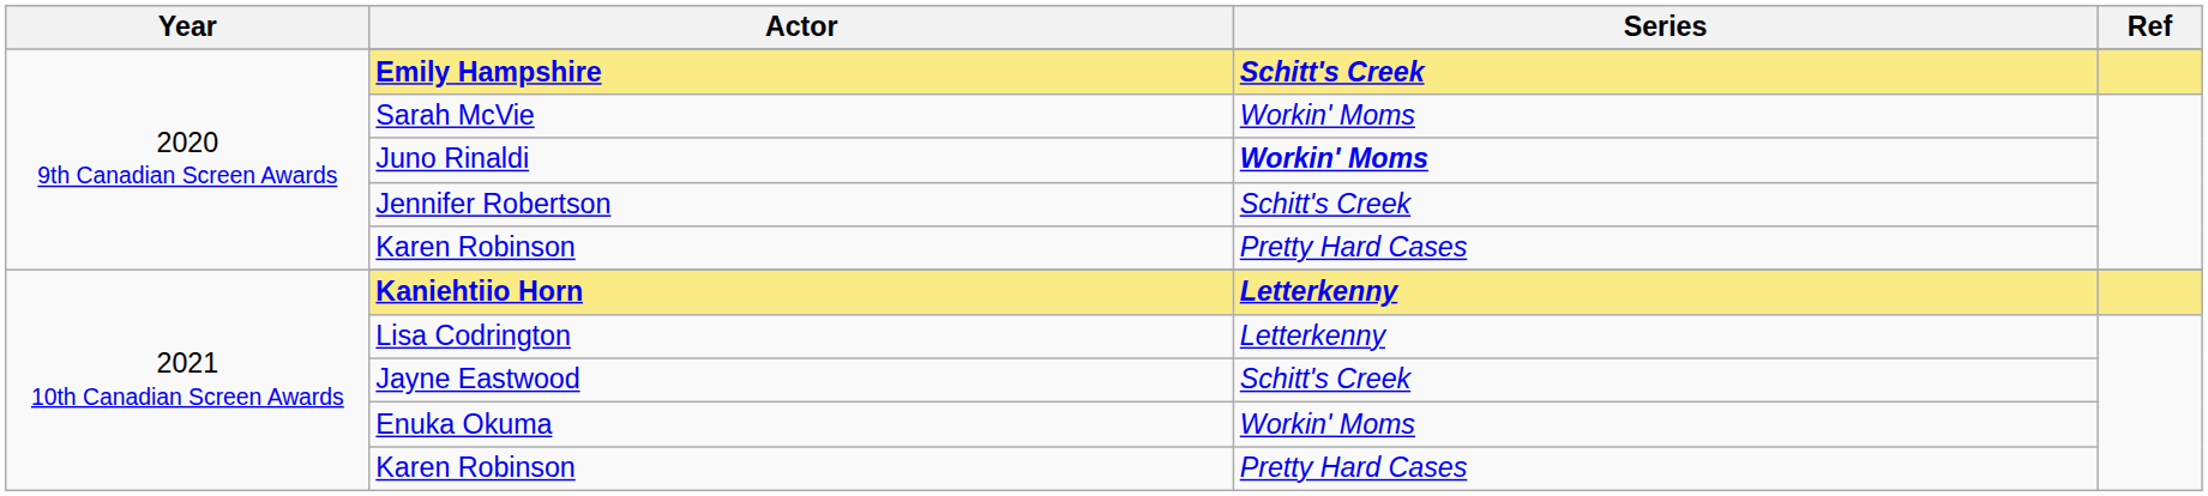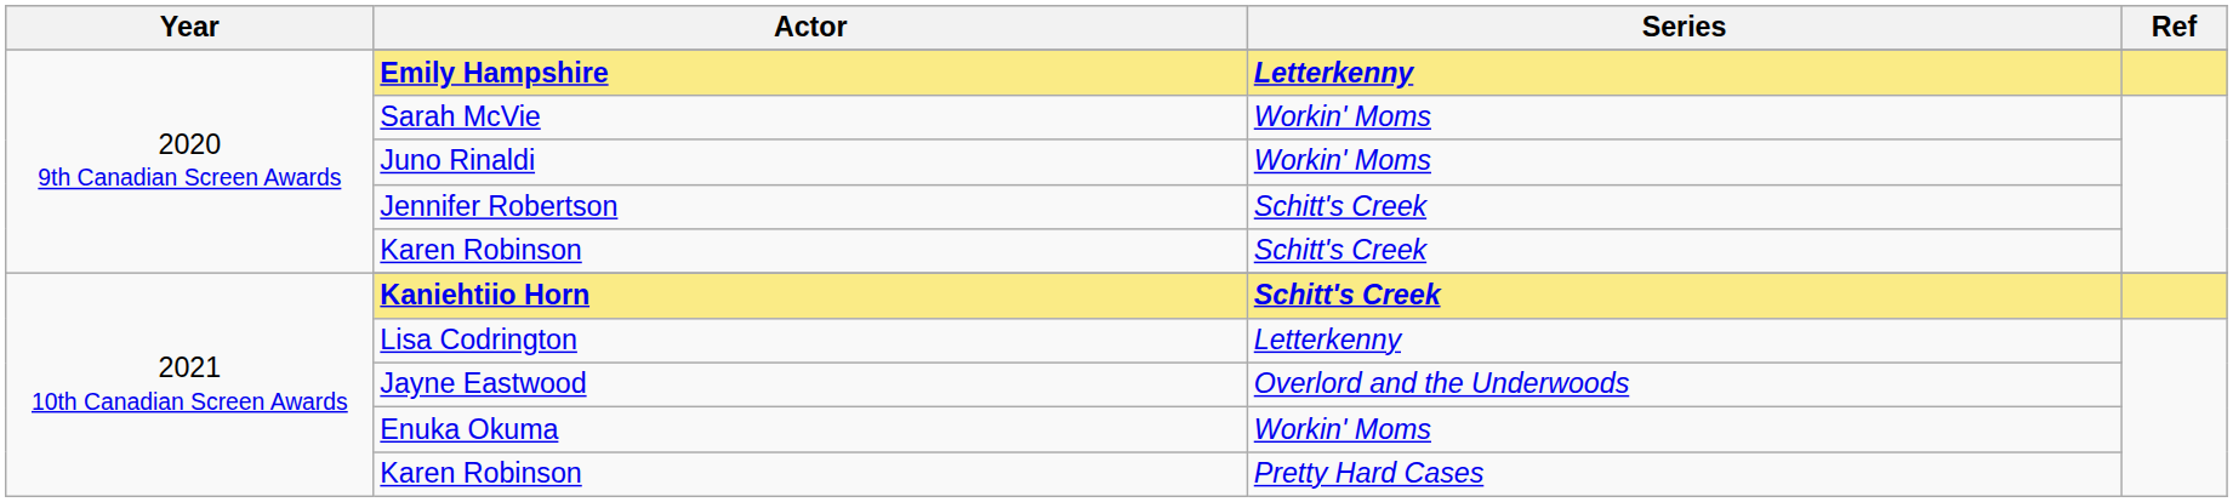 <table class="wikitable" style="width:100%;">
 <tr style="background:#bebebe;">
 <th style="width:8%;">Year</th>
 <th style="width:19%;">Actor</th>
 <th style="width:19%;">Series</th>
 <th style="width:2%;">Ref</th>
 </tr>
 <tr>
 <td rowspan="6" align="center">2020 <br> <small><a href='#'>9th Canadian Screen Awards</a></small></td>
 </tr>
 <tr style="background:#FAEB86;">
 <td><strong><a href='#'>Emily Hampshire</a></strong></td>
-<td><strong><em><a href='#'>Schitt's Creek</a></em></strong></td>
+<td><strong><em><a href='#'>Letterkenny</a></em></strong></td>
 <td></td>
 </tr>
 <tr>
 <td><a href='#'>Sarah McVie</a></td>
 <td><em><a href='#'>Workin' Moms</a></em></td>
 <td rowspan=4></td>
 </tr>
 <tr>
 <td><a href='#'>Juno Rinaldi</a></td>
-<td><strong><em><a href='#'>Workin' Moms</a></em></strong></td>
+<td><em><a href='#'>Workin' Moms</a></em></td>
 </tr>
 <tr>
 <td><a href='#'>Jennifer Robertson</a></td>
 <td><em><a href='#'>Schitt's Creek</a></em></td>
 </tr>
 <tr>
 <td><a href='#'>Karen Robinson</a></td>
-<td><em><a href='#'>Pretty Hard Cases</a></em></td>
+<td><em><a href='#'>Schitt's Creek</a></em></td>
 </tr>
 <tr>
 <td rowspan="6" align="center">2021 <br> <small><a href='#'>10th Canadian Screen Awards</a></small></td>
 </tr>
 <tr style="background:#FAEB86;">
 <td><strong><a href='#'>Kaniehtiio Horn</a></strong></td>
-<td><strong><em><a href='#'>Letterkenny</a></em></strong></td>
+<td><strong><em><a href='#'>Schitt's Creek</a></em></strong></td>
 <td></td>
 </tr>
 <tr>
 <td><a href='#'>Lisa Codrington</a></td>
 <td><em><a href='#'>Letterkenny</a></em></td>
 <td rowspan=4></td>
 </tr>
 <tr>
 <td><a href='#'>Jayne Eastwood</a></td>
-<td><em><a href='#'>Schitt's Creek</a></em></td>
+<td><em><a href='#'>Overlord and the Underwoods</a></em></td>
 </tr>
 <tr>
 <td><a href='#'>Enuka Okuma</a></td>
 <td><em><a href='#'>Workin' Moms</a></em></td>
 </tr>
 <tr>
 <td><a href='#'>Karen Robinson</a></td>
 <td><em><a href='#'>Pretty Hard Cases</a></em></td>
 </tr>
 </table>
